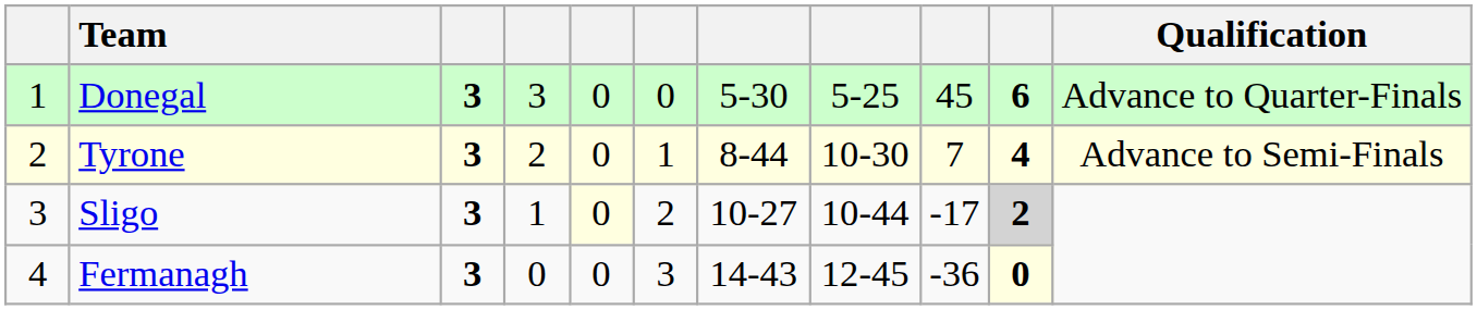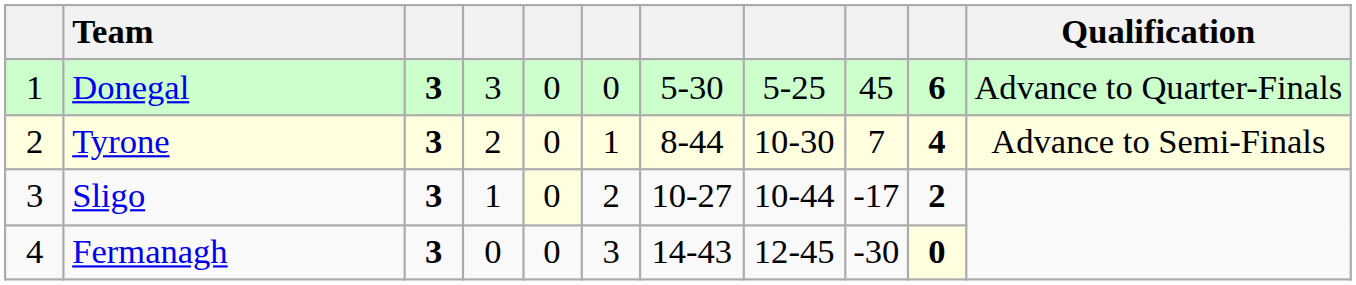 <table class="wikitable" style="text-align:center">
 <tr>
 <th width=20></th>
 <th width=150 style="text-align:left;">Team</th>
 <th width=20></th>
 <th width=20></th>
 <th width=20></th>
 <th width=20></th>
 <th width=40></th>
 <th width=40></th>
 <th width=20></th>
 <th width=20></th>
 <th>Qualification</th>
 </tr>
 <tr align="center" style="background:#ccffcc;">
 <td>1</td>
 <td style="text-align:left"> <a href='#'>Donegal</a></td>
 <td><strong>3</strong></td>
 <td>3</td>
 <td>0</td>
 <td>0</td>
 <td>5-30</td>
 <td>5-25</td>
 <td>45</td>
 <td><strong>6</strong></td>
 <td>Advance to Quarter-Finals</td>
 </tr>
 <tr align="center" style="background:#FFFFE0;">
 <td>2</td>
 <td style="text-align:left"> <a href='#'>Tyrone</a></td>
 <td><strong>3</strong></td>
 <td>2</td>
 <td>0</td>
 <td>1</td>
 <td>8-44</td>
 <td>10-30</td>
 <td>7</td>
 <td><strong>4</strong></td>
 <td>Advance to Semi-Finals</td>
 </tr>
 <tr align="center">
 <td>3</td>
 <td style="text-align:left"> <a href='#'>Sligo</a></td>
 <td><strong>3</strong></td>
 <td>1</td>
 <td style="background: lightyellow;">0</td>
 <td>2</td>
 <td>10-27</td>
 <td>10-44</td>
 <td>-17</td>
-<td style="background: lightgrey;"><strong>2</strong></td>
+<td><strong>2</strong></td>
 <td rowspan="2"></td>
 </tr>
 <tr align="center">
 <td>4</td>
 <td style="text-align:left"> <a href='#'>Fermanagh</a></td>
 <td><strong>3</strong></td>
 <td>0</td>
 <td>0</td>
 <td>3</td>
 <td>14-43</td>
 <td>12-45</td>
-<td>-36</td>
+<td>-30</td>
 <td style="background: lightyellow;"><strong>0</strong></td>
 </tr>
 </table>
